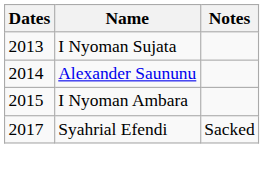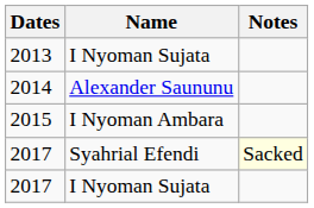 <table class="wikitable">
 <tr>
 <th>Dates</th>
 <th>Name</th>
 <th>Notes</th>
 </tr>
 <tr>
 <td>2013</td>
 <td> I Nyoman Sujata</td>
 <td></td>
 </tr>
 <tr>
 <td>2014</td>
 <td> <a href='#'>Alexander Saununu</a></td>
 <td></td>
 </tr>
 <tr>
 <td>2015</td>
 <td> I Nyoman Ambara</td>
 <td></td>
 </tr>
 <tr>
 <td>2017</td>
 <td> Syahrial Efendi</td>
-<td>Sacked</td>
+<td style="background: lightyellow;">Sacked</td>
+</tr>
+<tr>
+<td>2017</td>
+<td> I Nyoman Sujata</td>
+<td></td>
 </tr>
 </table>
